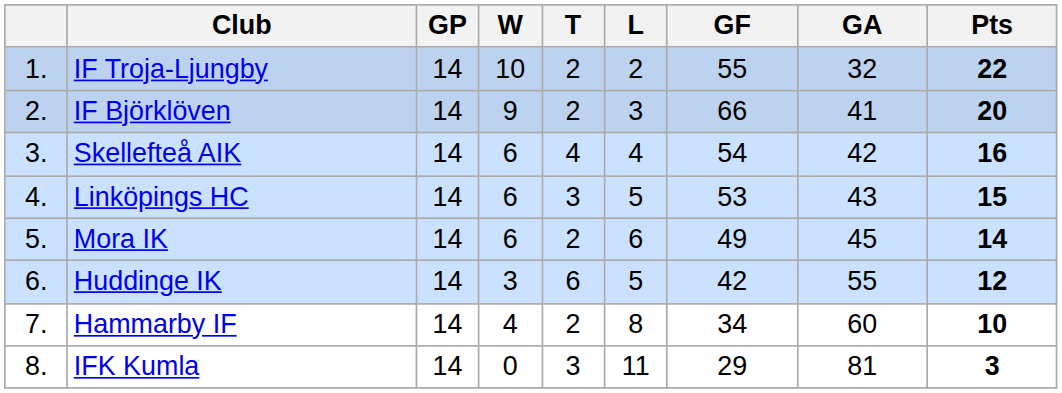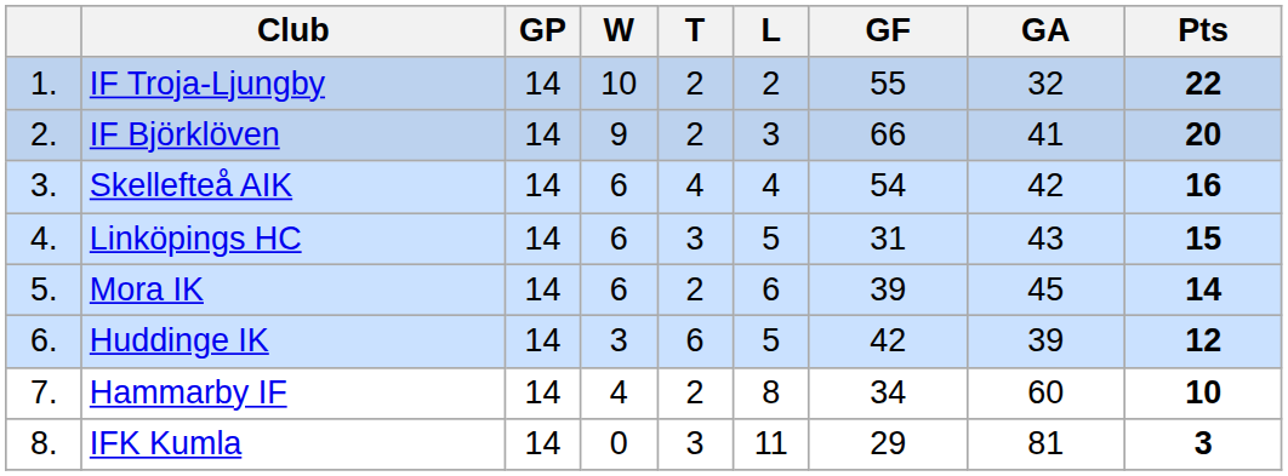 <table class="wikitable">
 <tr>
 <th width="30"></th>
 <th width="200">Club</th>
 <th width="30">GP</th>
 <th width="30">W</th>
 <th width="30">T</th>
 <th width="30">L</th>
 <th width="70">GF</th>
 <th width="70">GA</th>
 <th width="70">Pts</th>
 </tr>
 <tr bgcolor="#BCD2EE" align="center">
 <td>1.</td>
 <td align="left"><a href='#'>IF Troja-Ljungby</a></td>
 <td>14</td>
 <td>10</td>
 <td>2</td>
 <td>2</td>
 <td>55</td>
 <td>32</td>
 <td><strong>22</strong></td>
 </tr>
 <tr bgcolor="#BCD2EE" align="center">
 <td>2.</td>
 <td align="left"><a href='#'>IF Björklöven</a></td>
 <td>14</td>
 <td>9</td>
 <td>2</td>
 <td>3</td>
 <td>66</td>
 <td>41</td>
 <td><strong>20</strong></td>
 </tr>
 <tr bgcolor="#CAE1FF" align="center">
 <td>3.</td>
 <td align="left"><a href='#'>Skellefteå AIK</a></td>
 <td>14</td>
 <td>6</td>
 <td>4</td>
 <td>4</td>
 <td>54</td>
 <td>42</td>
 <td><strong>16</strong></td>
 </tr>
 <tr bgcolor="#CAE1FF" align="center">
 <td>4.</td>
 <td align="left"><a href='#'>Linköpings HC</a></td>
 <td>14</td>
 <td>6</td>
 <td>3</td>
 <td>5</td>
-<td>53</td>
+<td>31</td>
 <td>43</td>
 <td><strong>15</strong></td>
 </tr>
 <tr bgcolor="#CAE1FF" align="center">
 <td>5.</td>
 <td align="left"><a href='#'>Mora IK</a></td>
 <td>14</td>
 <td>6</td>
 <td>2</td>
 <td>6</td>
-<td>49</td>
+<td>39</td>
 <td>45</td>
 <td><strong>14</strong></td>
 </tr>
 <tr bgcolor="#CAE1FF" align="center">
 <td>6.</td>
 <td align="left"><a href='#'>Huddinge IK</a></td>
 <td>14</td>
 <td>3</td>
 <td>6</td>
 <td>5</td>
 <td>42</td>
-<td>55</td>
+<td>39</td>
 <td><strong>12</strong></td>
 </tr>
 <tr bgcolor="#FFFFFF" align="center">
 <td>7.</td>
 <td align="left"><a href='#'>Hammarby IF</a></td>
 <td>14</td>
 <td>4</td>
 <td>2</td>
 <td>8</td>
 <td>34</td>
 <td>60</td>
 <td><strong>10</strong></td>
 </tr>
 <tr bgcolor="#FFFFFF" align="center">
 <td>8.</td>
 <td align="left"><a href='#'>IFK Kumla</a></td>
 <td>14</td>
 <td>0</td>
 <td>3</td>
 <td>11</td>
 <td>29</td>
 <td>81</td>
 <td><strong>3</strong></td>
 </tr>
 </table>
